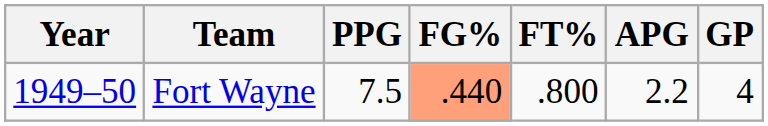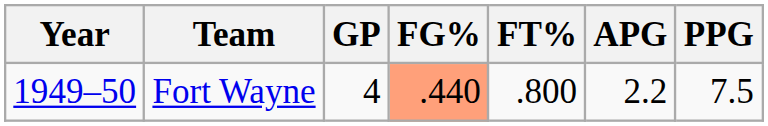 <table class="wikitable sortable" style="font-size:95%; text-align:right;">
 <tr>
 <th>Year</th>
 <th>Team</th>
-<th>PPG</th>
+<th>GP</th>
 <th>FG%</th>
 <th>FT%</th>
 <th>APG</th>
-<th>GP</th>
+<th>PPG</th>
 </tr>
 <tr>
 <td><a href='#'>1949–50</a></td>
 <td style="text-align:left;"><a href='#'>Fort Wayne</a></td>
-<td>7.5</td>
+<td>4</td>
 <td style="background: lightsalmon;">.440</td>
 <td>.800</td>
 <td>2.2</td>
-<td>4</td>
+<td>7.5</td>
 </tr>
 </table>
